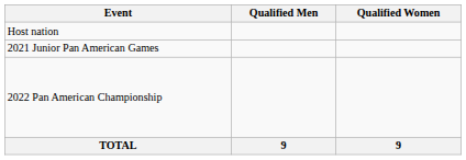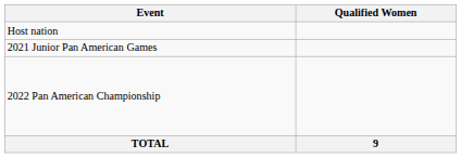 <table class="wikitable" width=660>
 <tr>
 <th>Event</th>
-<th>Qualified Men</th>
 <th>Qualified Women</th>
 </tr>
 <tr>
 <td>Host nation</td>
 <td></td>
-<td></td>
 </tr>
 <tr>
 <td>2021 Junior Pan American Games</td>
-<td></td>
 <td></td>
 </tr>
 <tr>
 <td>2022 Pan American Championship </td>
 <td><br><br><br><br><br><br></td>
-<td><br><br><br><br><br><br></td>
 </tr>
 <tr>
 <th>TOTAL</th>
 <th>9</th>
-<th>9</th>
 </tr>
 </table>
